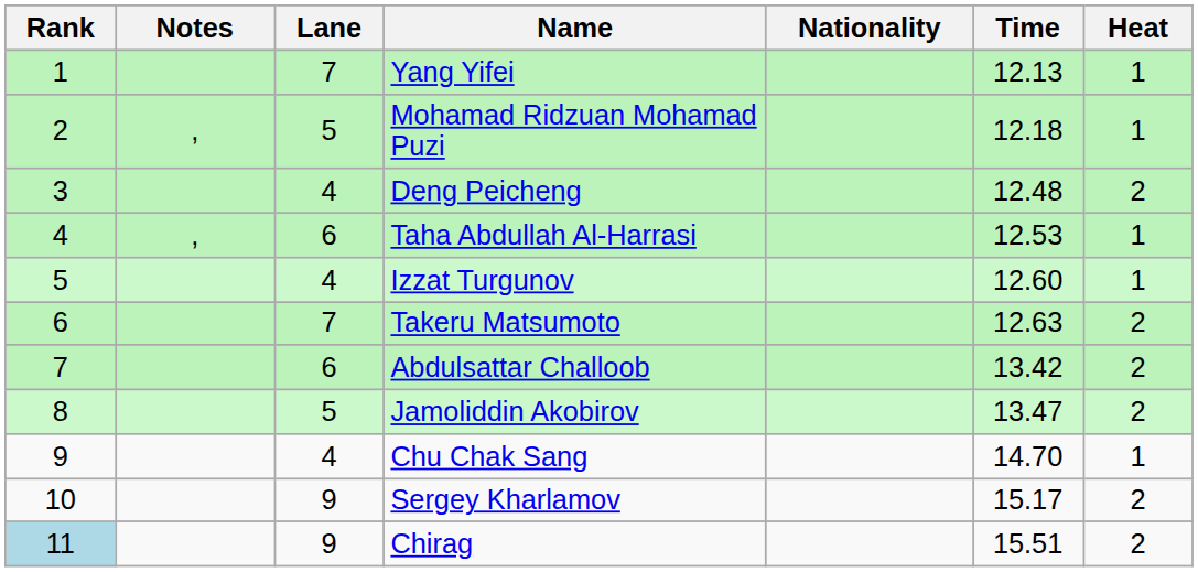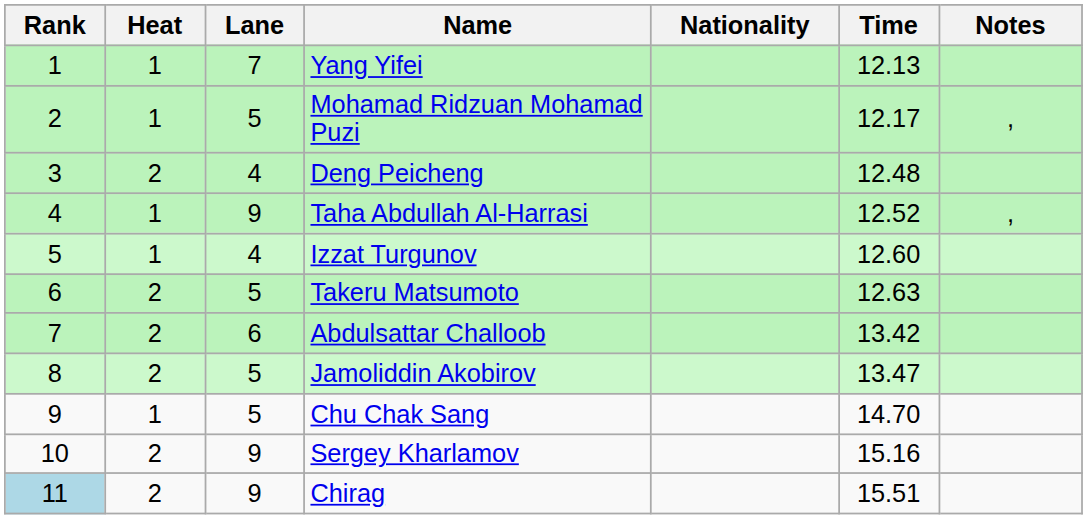 <table class="wikitable sortable" style="font-size:90%; text-align:center">
 <tr>
 <th width="50">Rank</th>
-<th width="75">Notes</th>
+<th width="50">Heat</th>
 <th width="50">Lane</th>
 <th width="190">Name</th>
 <th width="100">Nationality</th>
 <th width="50">Time</th>
-<th width="50">Heat</th>
+<th width="75">Notes</th>
 </tr>
 <tr bgcolor="#BBF3BB">
 <td>1</td>
-<td></td>
+<td>1</td>
 <td>7</td>
 <td align="left"><a href='#'>Yang Yifei</a></td>
 <td align="left"></td>
 <td>12.13</td>
-<td>1</td>
+<td></td>
 </tr>
 <tr bgcolor="#BBF3BB">
 <td>2</td>
-<td>, </td>
+<td>1</td>
 <td>5</td>
 <td align="left"><a href='#'>Mohamad Ridzuan Mohamad Puzi</a></td>
 <td align="left"></td>
-<td>12.18</td>
-<td>1</td>
+<td>12.17</td>
+<td>, </td>
 </tr>
 <tr bgcolor="#BBF3BB">
 <td>3</td>
-<td></td>
+<td>2</td>
 <td>4</td>
 <td align="left"><a href='#'>Deng Peicheng</a></td>
 <td align="left"></td>
 <td>12.48</td>
-<td>2</td>
+<td></td>
 </tr>
 <tr bgcolor="#BBF3BB">
 <td>4</td>
-<td>, </td>
-<td>6</td>
+<td>1</td>
+<td>9</td>
 <td align="left"><a href='#'>Taha Abdullah Al-Harrasi</a></td>
 <td align="left"></td>
-<td>12.53</td>
-<td>1</td>
+<td>12.52</td>
+<td>, </td>
 </tr>
 <tr bgcolor="#CCF9CC">
 <td>5</td>
-<td></td>
+<td>1</td>
 <td>4</td>
 <td align="left"><a href='#'>Izzat Turgunov</a></td>
 <td align="left"></td>
 <td>12.60</td>
-<td>1</td>
+<td></td>
 </tr>
 <tr bgcolor="#BBF3BB">
 <td>6</td>
-<td></td>
-<td>7</td>
+<td>2</td>
+<td>5</td>
 <td align="left"><a href='#'>Takeru Matsumoto</a></td>
 <td align="left"></td>
 <td>12.63</td>
-<td>2</td>
+<td></td>
 </tr>
 <tr bgcolor="#BBF3BB">
 <td>7</td>
-<td></td>
+<td>2</td>
 <td>6</td>
 <td align="left"><a href='#'>Abdulsattar Challoob</a></td>
 <td align="left"></td>
 <td>13.42</td>
-<td>2</td>
+<td></td>
 </tr>
 <tr bgcolor="#CCF9CC">
 <td>8</td>
-<td></td>
+<td>2</td>
 <td>5</td>
 <td align="left"><a href='#'>Jamoliddin Akobirov</a></td>
 <td align="left"></td>
 <td>13.47</td>
-<td>2</td>
+<td></td>
 </tr>
 <tr>
 <td>9</td>
-<td></td>
-<td>4</td>
+<td>1</td>
+<td>5</td>
 <td align="left"><a href='#'>Chu Chak Sang</a></td>
 <td align="left"></td>
 <td>14.70</td>
-<td>1</td>
+<td></td>
 </tr>
 <tr>
 <td>10</td>
-<td></td>
+<td>2</td>
 <td>9</td>
 <td align="left"><a href='#'>Sergey Kharlamov</a></td>
 <td align="left"></td>
-<td>15.17</td>
-<td>2</td>
+<td>15.16</td>
+<td></td>
 </tr>
 <tr>
 <td style="background: lightblue;">11</td>
-<td></td>
+<td>2</td>
 <td>9</td>
 <td align="left"><a href='#'>Chirag</a></td>
 <td align="left"></td>
 <td>15.51</td>
-<td>2</td>
+<td></td>
 </tr>
 </table>
